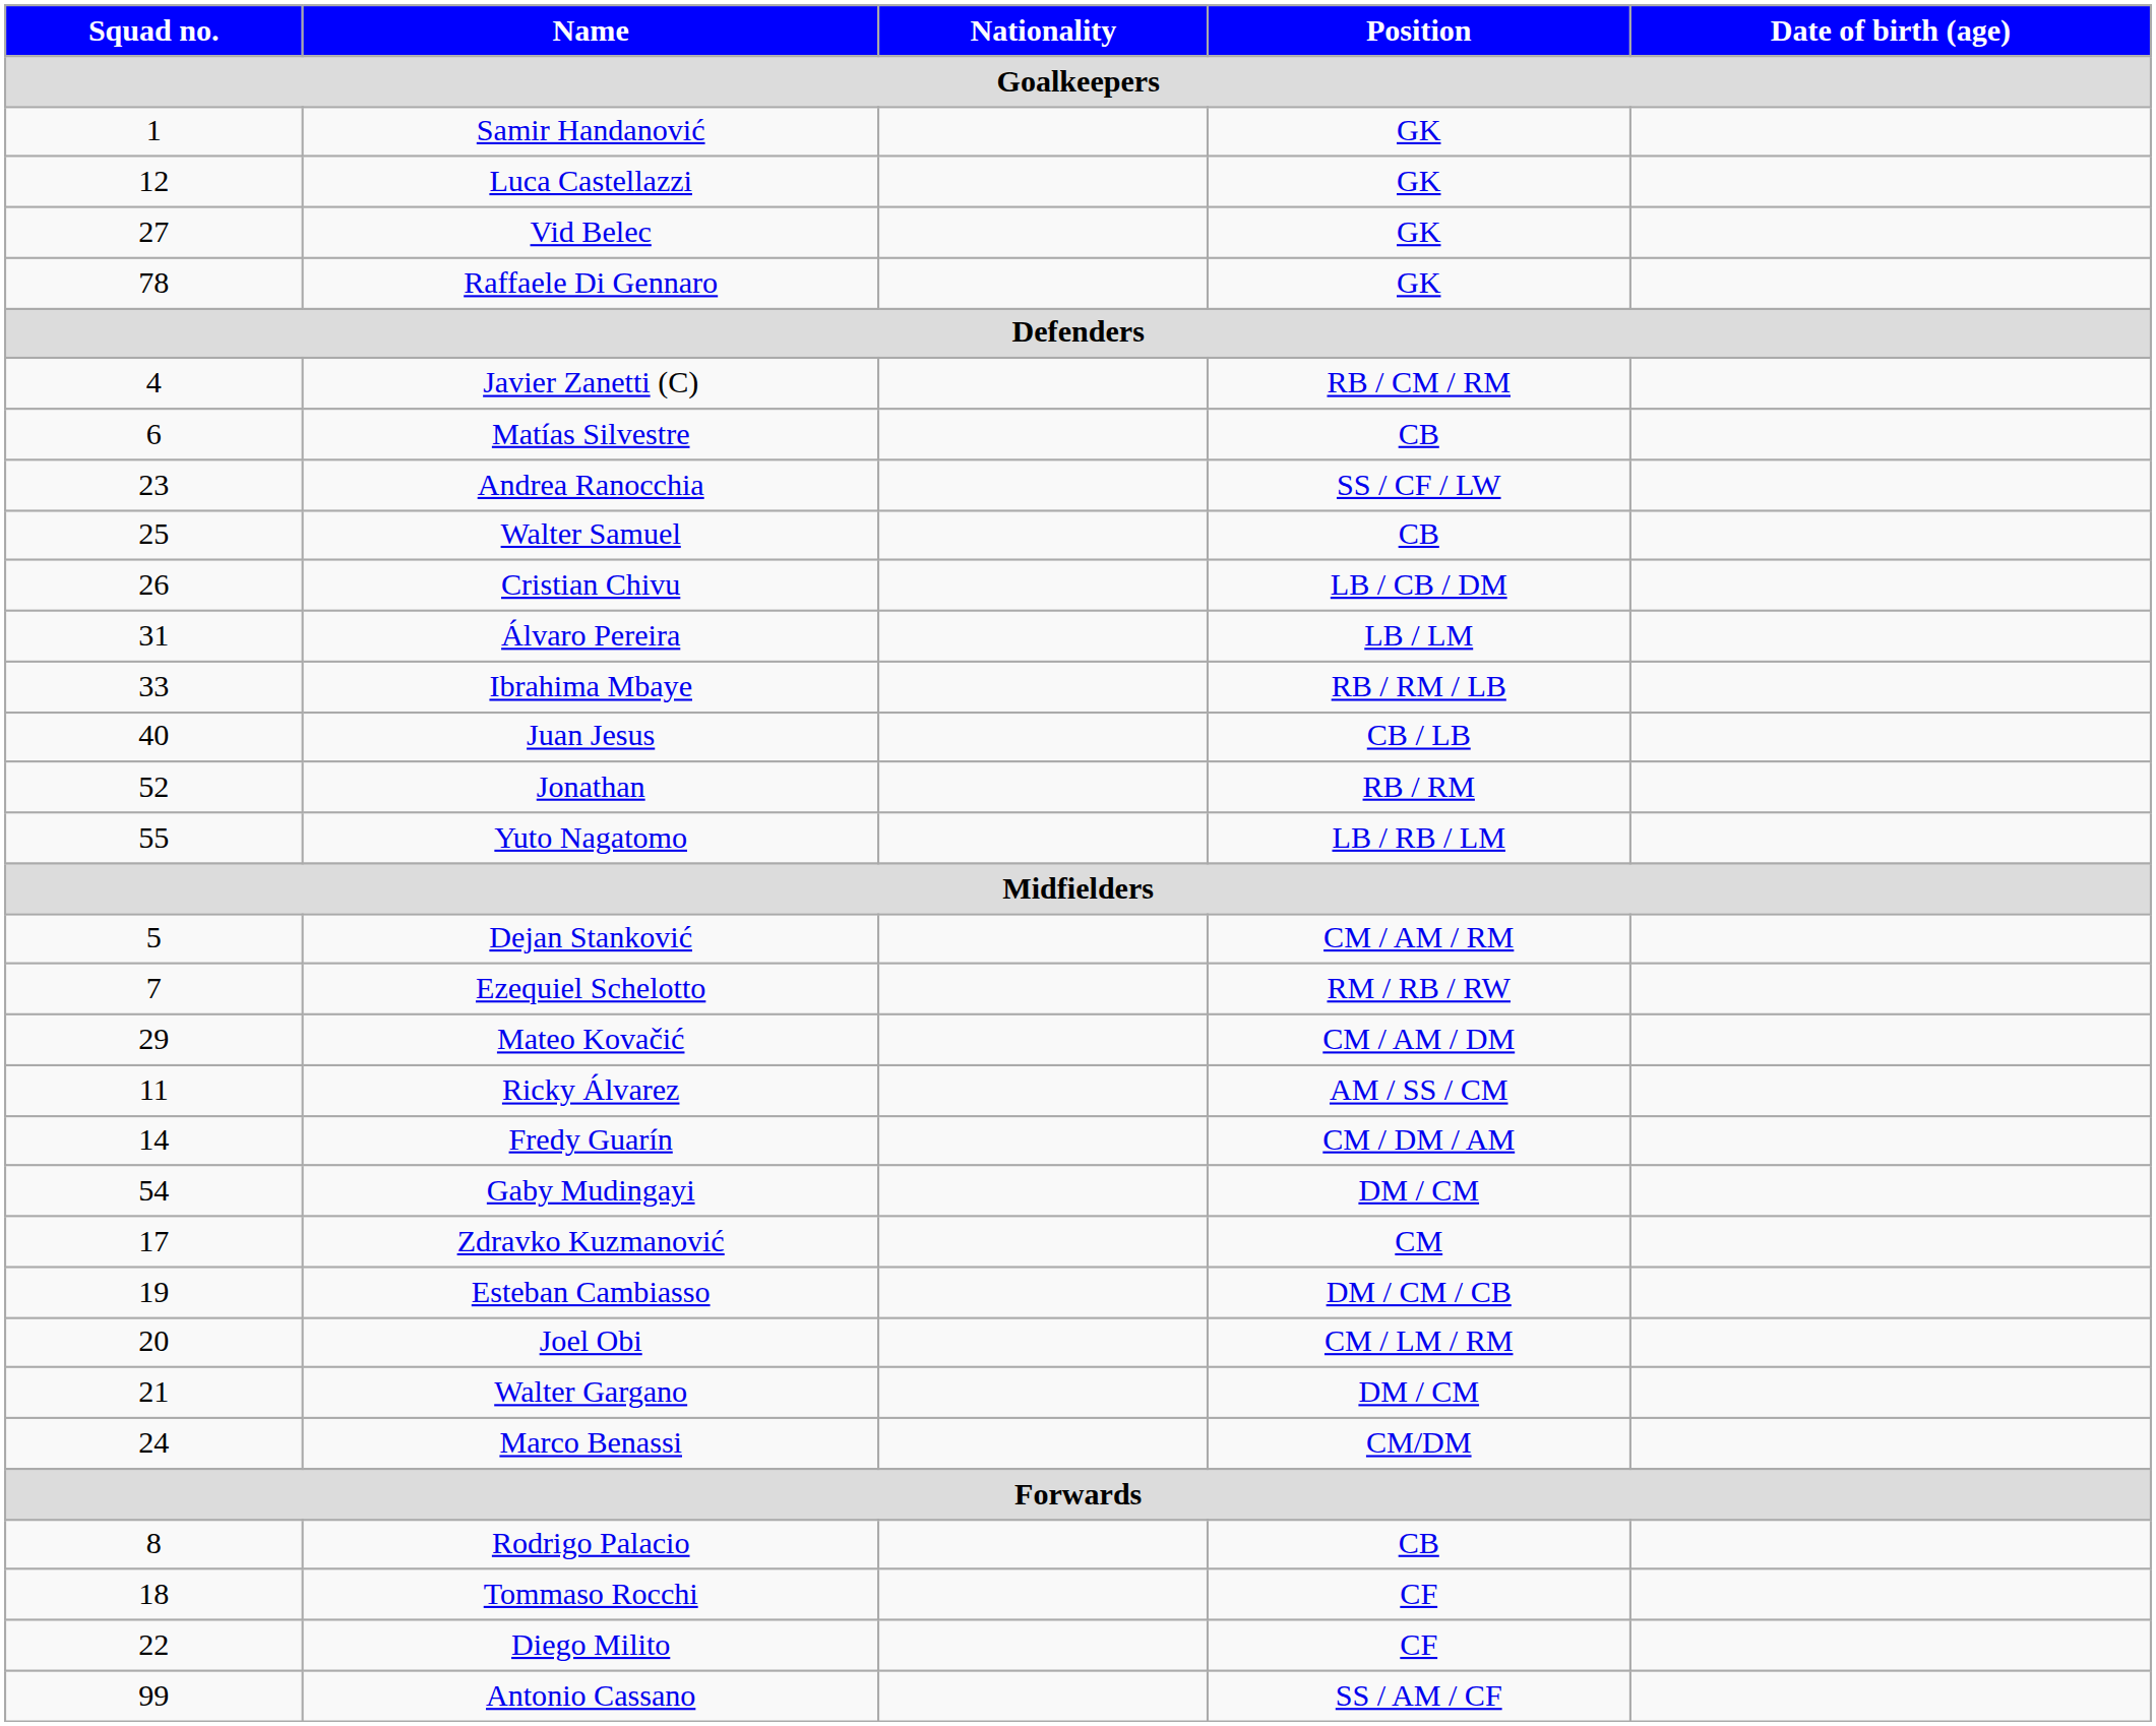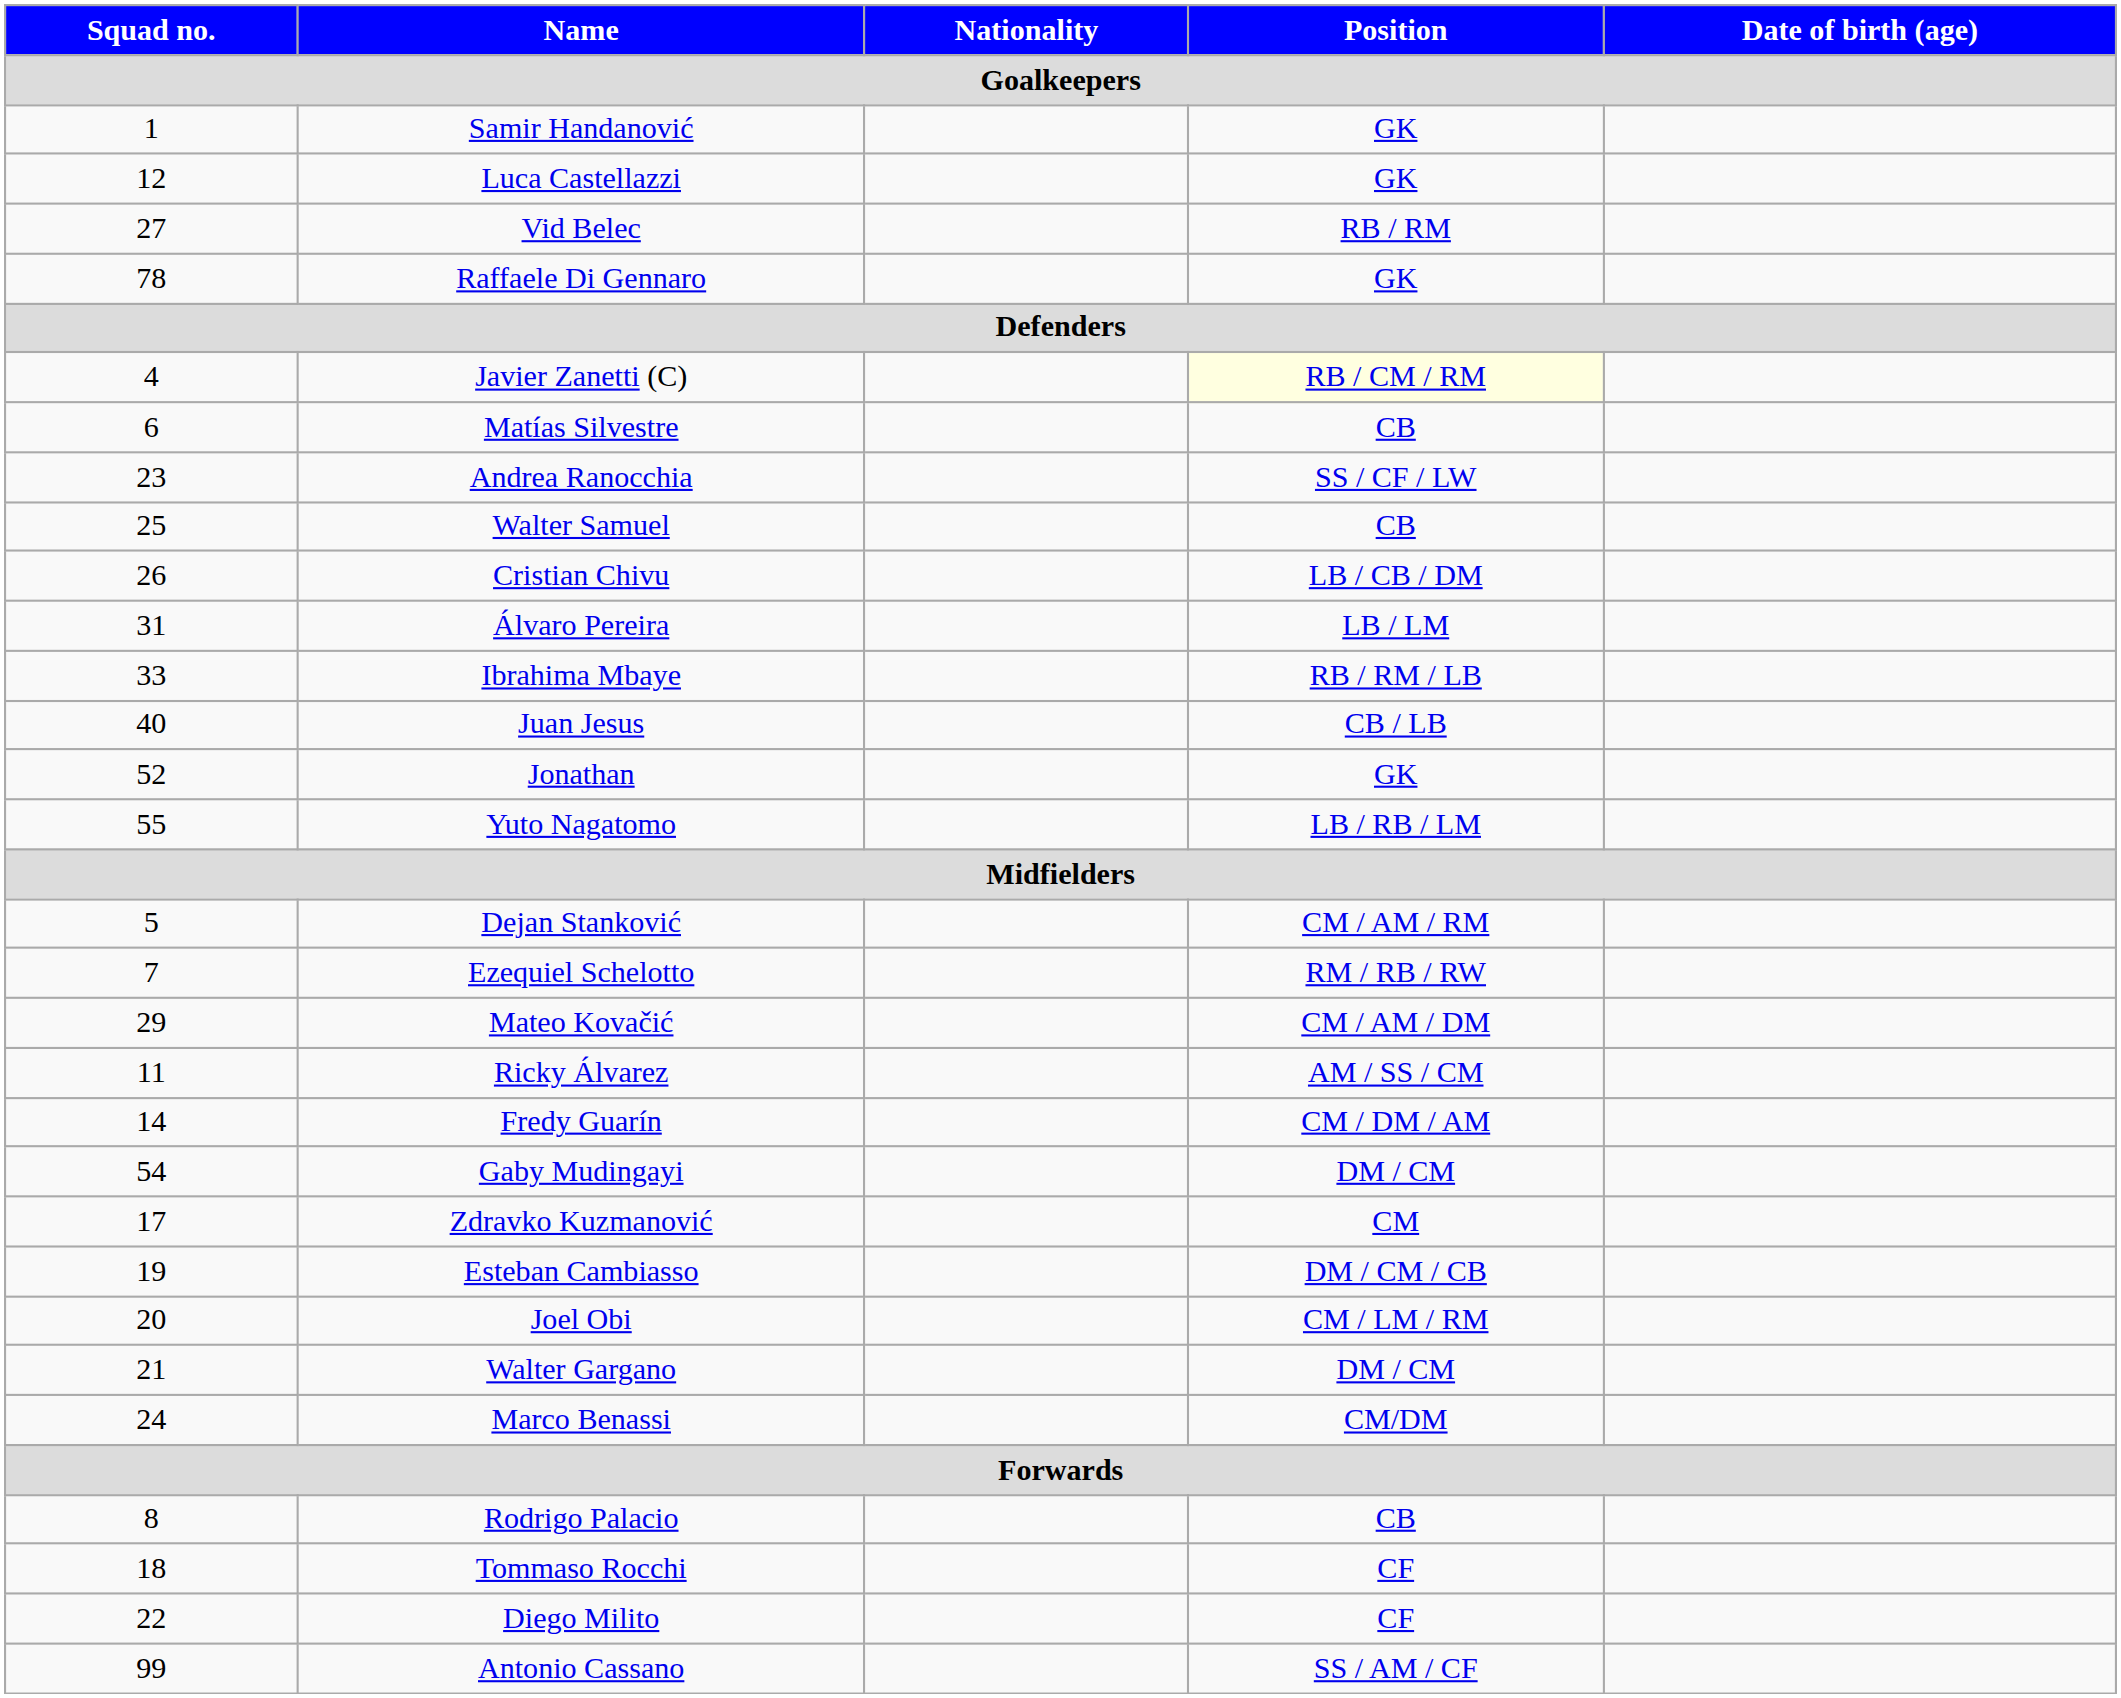 <table class="wikitable" style="text-align:center; font-size:90%; width:80%">
 <tr>
 <th style="background:#0000FF; color:white; text-align:center">Squad no.</th>
 <th style="background:#0000FF; color:white; text-align:center">Name</th>
 <th style="background:#0000FF; color:white; text-align:center">Nationality</th>
 <th style="background:#0000FF; color:white; text-align:center">Position</th>
 <th style="background:#0000FF; color:white; text-align:center">Date of birth (age)</th>
 </tr>
 <tr>
 <th colspan="6" style="background:#dcdcdc; color:black; text-align:center">Goalkeepers</th>
 </tr>
 <tr>
 <td>1</td>
 <td><a href='#'>Samir Handanović</a></td>
 <td></td>
 <td><a href='#'>GK</a></td>
 <td></td>
 </tr>
 <tr>
 <td>12</td>
 <td><a href='#'>Luca Castellazzi</a></td>
 <td></td>
 <td><a href='#'>GK</a></td>
 <td></td>
 </tr>
 <tr>
 <td>27</td>
 <td><a href='#'>Vid Belec</a></td>
 <td></td>
-<td><a href='#'>GK</a></td>
+<td><a href='#'>RB / RM</a></td>
 <td></td>
 </tr>
 <tr>
 <td>78</td>
 <td><a href='#'>Raffaele Di Gennaro</a></td>
 <td></td>
 <td><a href='#'>GK</a></td>
 <td></td>
 </tr>
 <tr>
 <th colspan="6" style="background:#dcdcdc; color:black; text-align:center">Defenders</th>
 </tr>
 <tr>
 <td>4</td>
 <td><a href='#'>Javier Zanetti</a> (C)</td>
 <td></td>
-<td><a href='#'>RB / CM / RM</a></td>
+<td style="background: lightyellow;"><a href='#'>RB / CM / RM</a></td>
 <td></td>
 </tr>
 <tr>
 <td>6</td>
 <td><a href='#'>Matías Silvestre</a></td>
 <td></td>
 <td><a href='#'>CB</a></td>
 <td></td>
 </tr>
 <tr>
 <td>23</td>
 <td><a href='#'>Andrea Ranocchia</a></td>
 <td></td>
 <td><a href='#'>SS / CF / LW</a></td>
 <td></td>
 </tr>
 <tr>
 <td>25</td>
 <td><a href='#'>Walter Samuel</a></td>
 <td></td>
 <td><a href='#'>CB</a></td>
 <td></td>
 </tr>
 <tr>
 <td>26</td>
 <td><a href='#'>Cristian Chivu</a></td>
 <td></td>
 <td><a href='#'>LB / CB / DM</a></td>
 <td></td>
 </tr>
 <tr>
 <td>31</td>
 <td><a href='#'>Álvaro Pereira</a></td>
 <td></td>
 <td><a href='#'>LB / LM</a></td>
 <td></td>
 </tr>
 <tr>
 <td>33</td>
 <td><a href='#'>Ibrahima Mbaye</a></td>
 <td></td>
 <td><a href='#'>RB / RM / LB</a></td>
 <td></td>
 </tr>
 <tr>
 <td>40</td>
 <td><a href='#'>Juan Jesus</a></td>
 <td></td>
 <td><a href='#'>CB / LB</a></td>
 <td></td>
 </tr>
 <tr>
 <td>52</td>
 <td><a href='#'>Jonathan</a></td>
 <td></td>
-<td><a href='#'>RB / RM</a></td>
+<td><a href='#'>GK</a></td>
 <td></td>
 </tr>
 <tr>
 <td>55</td>
 <td><a href='#'>Yuto Nagatomo</a></td>
 <td></td>
 <td><a href='#'>LB / RB / LM</a></td>
 <td></td>
 </tr>
 <tr>
 <th colspan="6" style="background:#dcdcdc; color:black; text-align:center">Midfielders</th>
 </tr>
 <tr>
 <td>5</td>
 <td><a href='#'>Dejan Stanković</a></td>
 <td></td>
 <td><a href='#'>CM / AM / RM</a></td>
 <td></td>
 </tr>
 <tr>
 <td>7</td>
 <td><a href='#'>Ezequiel Schelotto</a></td>
 <td></td>
 <td><a href='#'>RM / RB / RW</a></td>
 <td></td>
 </tr>
 <tr>
 <td>29</td>
 <td><a href='#'>Mateo Kovačić</a></td>
 <td></td>
 <td><a href='#'>CM / AM / DM</a></td>
 <td></td>
 </tr>
 <tr>
 <td>11</td>
 <td><a href='#'>Ricky Álvarez</a></td>
 <td></td>
 <td><a href='#'>AM / SS / CM</a></td>
 <td></td>
 </tr>
 <tr>
 <td>14</td>
 <td><a href='#'>Fredy Guarín</a></td>
 <td></td>
 <td><a href='#'>CM / DM / AM</a></td>
 <td></td>
 </tr>
 <tr>
 <td>54</td>
 <td><a href='#'>Gaby Mudingayi</a></td>
 <td></td>
 <td><a href='#'>DM / CM</a></td>
 <td></td>
 </tr>
 <tr>
 <td>17</td>
 <td><a href='#'>Zdravko Kuzmanović</a></td>
 <td></td>
 <td><a href='#'>CM</a></td>
 <td></td>
 </tr>
 <tr>
 <td>19</td>
 <td><a href='#'>Esteban Cambiasso</a></td>
 <td></td>
 <td><a href='#'>DM / CM / CB</a></td>
 <td></td>
 </tr>
 <tr>
 <td>20</td>
 <td><a href='#'>Joel Obi</a></td>
 <td></td>
 <td><a href='#'>CM / LM / RM</a></td>
 <td></td>
 </tr>
 <tr>
 <td>21</td>
 <td><a href='#'>Walter Gargano</a></td>
 <td></td>
 <td><a href='#'>DM / CM</a></td>
 <td></td>
 </tr>
 <tr>
 <td>24</td>
 <td><a href='#'>Marco Benassi</a></td>
 <td></td>
 <td><a href='#'>CM/DM</a></td>
 <td></td>
 </tr>
 <tr>
 <th colspan="7" style="background:#dcdcdc; color:black; text-align:center">Forwards</th>
 </tr>
 <tr>
 <td>8</td>
 <td><a href='#'>Rodrigo Palacio</a></td>
 <td></td>
 <td><a href='#'>CB</a></td>
 <td></td>
 </tr>
 <tr>
 <td>18</td>
 <td><a href='#'>Tommaso Rocchi</a></td>
 <td></td>
 <td><a href='#'>CF</a></td>
 <td></td>
 </tr>
 <tr>
 <td>22</td>
 <td><a href='#'>Diego Milito</a></td>
 <td></td>
 <td><a href='#'>CF</a></td>
 <td></td>
 </tr>
 <tr>
 <td>99</td>
 <td><a href='#'>Antonio Cassano</a></td>
 <td></td>
 <td><a href='#'>SS / AM / CF</a></td>
 <td></td>
 </tr>
 <tr>
 </tr>
 </table>
